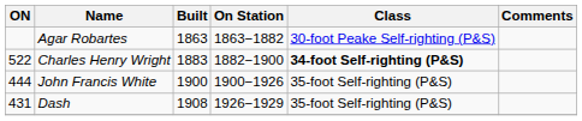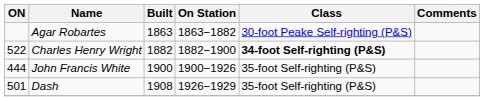 <table class="wikitable">
 <tr>
 <th>ON</th>
 <th>Name</th>
 <th>Built</th>
 <th>On Station</th>
 <th>Class</th>
 <th>Comments</th>
 </tr>
 <tr>
 <td></td>
 <td><em>Agar Robartes</em></td>
 <td>1863</td>
 <td>1863−1882</td>
 <td><a href='#'>30-foot Peake Self-righting (P&S)</a></td>
 <td></td>
 </tr>
 <tr>
 <td>522</td>
 <td><em>Charles Henry Wright</em></td>
-<td>1883</td>
+<td>1882</td>
 <td>1882−1900</td>
 <td><strong>34-foot Self-righting (P&S)</strong></td>
 <td></td>
 </tr>
 <tr>
 <td>444</td>
 <td><em>John Francis White</em></td>
 <td>1900</td>
 <td>1900−1926</td>
 <td>35-foot Self-righting (P&S)</td>
 <td></td>
 </tr>
 <tr>
-<td>431</td>
+<td>501</td>
 <td><em>Dash</em></td>
 <td>1908</td>
 <td>1926−1929</td>
 <td>35-foot Self-righting (P&S)</td>
 <td></td>
 </tr>
 <tr>
 </tr>
 </table>
